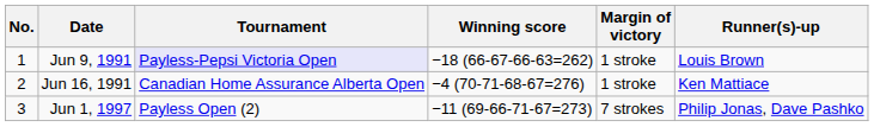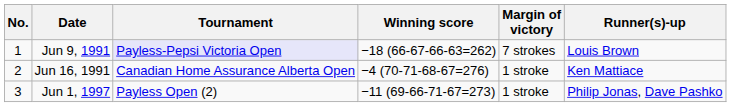 <table class="wikitable" style="font-size:95%;">
 <tr>
 <th>No.</th>
 <th>Date</th>
 <th>Tournament</th>
 <th>Winning score</th>
 <th>Margin of<br>victory</th>
 <th>Runner(s)-up</th>
 </tr>
 <tr>
 <td align=center>1</td>
 <td align=right>Jun 9, <a href='#'>1991</a></td>
 <td style="background: lavender;"><a href='#'>Payless-Pepsi Victoria Open</a></td>
 <td>−18 (66-67-66-63=262)</td>
-<td>1 stroke</td>
+<td>7 strokes</td>
 <td> <a href='#'>Louis Brown</a></td>
 </tr>
 <tr>
 <td align=center>2</td>
 <td align=right>Jun 16, 1991</td>
 <td><a href='#'>Canadian Home Assurance Alberta Open</a></td>
 <td>−4 (70-71-68-67=276)</td>
 <td>1 stroke</td>
 <td> <a href='#'>Ken Mattiace</a></td>
 </tr>
 <tr>
 <td align=center>3</td>
 <td align=right>Jun 1, <a href='#'>1997</a></td>
 <td><a href='#'>Payless Open</a> (2)</td>
 <td>−11 (69-66-71-67=273)</td>
-<td>7 strokes</td>
+<td>1 stroke</td>
 <td> <a href='#'>Philip Jonas</a>,  <a href='#'>Dave Pashko</a></td>
 </tr>
 </table>
